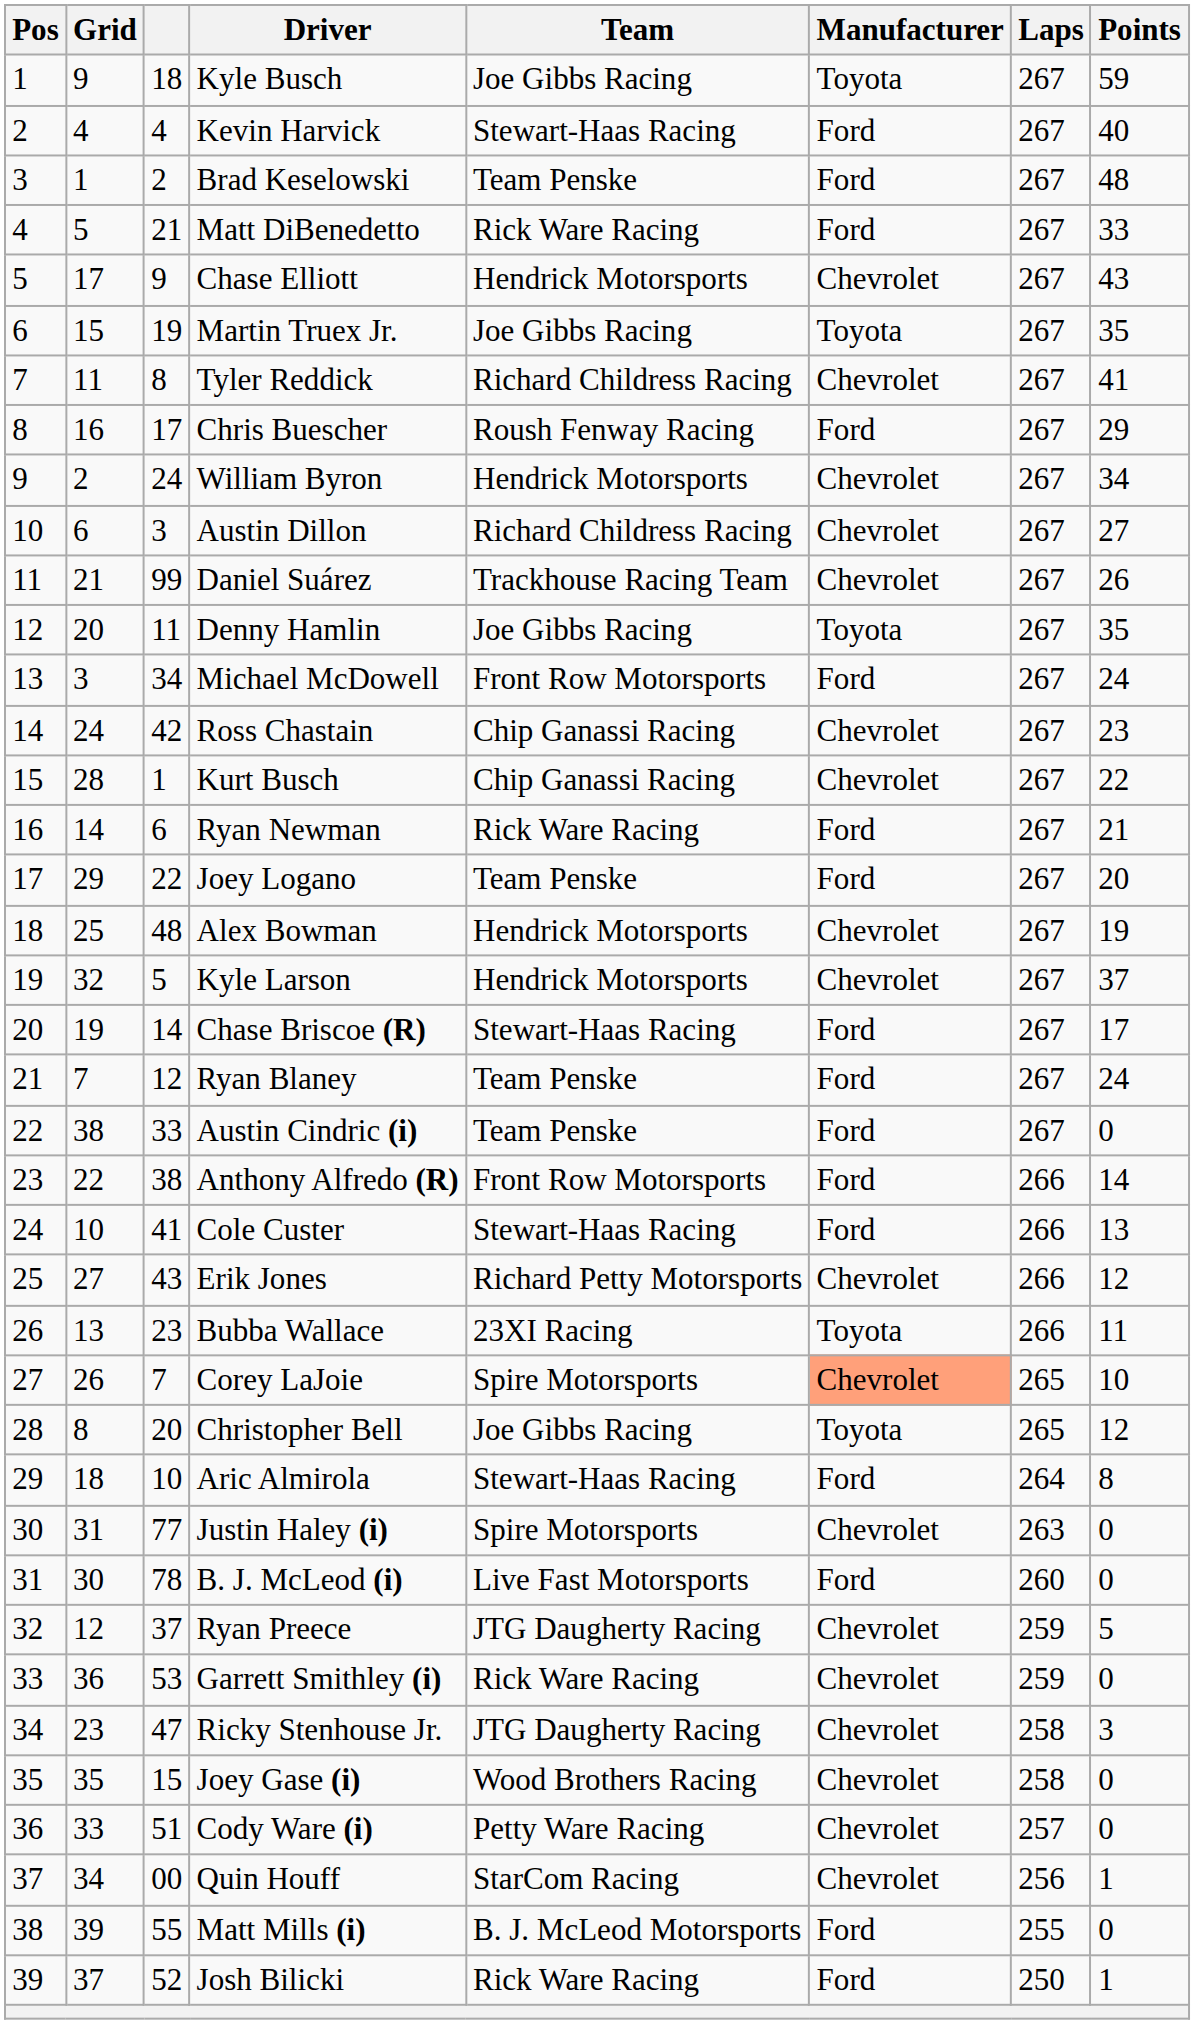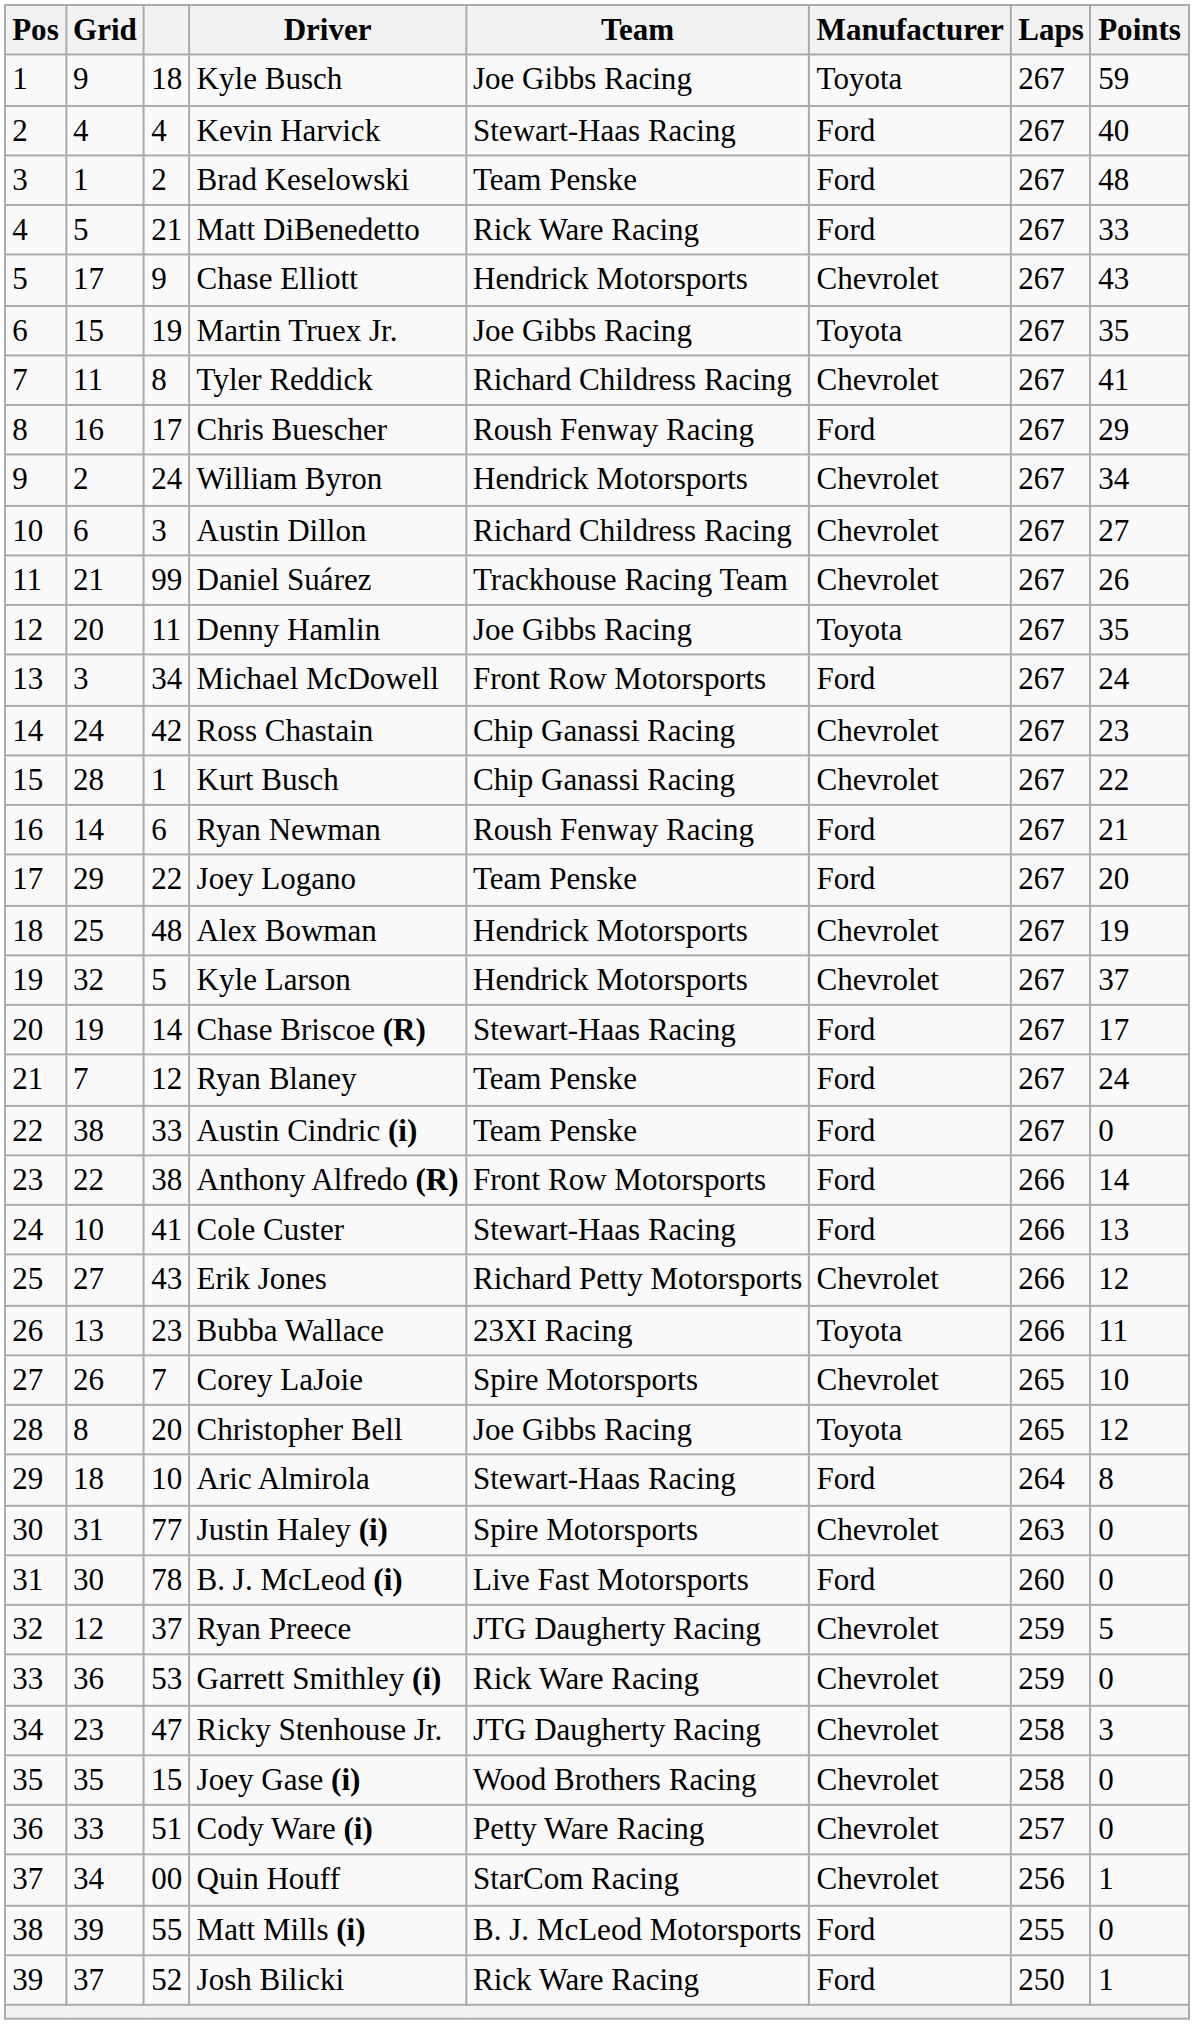 <table class="wikitable" style="font-size:98%">
 <tr>
 <th>Pos</th>
 <th>Grid</th>
 <th></th>
 <th>Driver</th>
 <th>Team</th>
 <th>Manufacturer</th>
 <th>Laps</th>
 <th>Points</th>
 </tr>
 <tr>
 <td>1</td>
 <td>9</td>
 <td>18</td>
 <td>Kyle Busch</td>
 <td>Joe Gibbs Racing</td>
 <td>Toyota</td>
 <td>267</td>
 <td>59</td>
 </tr>
 <tr>
 <td>2</td>
 <td>4</td>
 <td>4</td>
 <td>Kevin Harvick</td>
 <td>Stewart-Haas Racing</td>
 <td>Ford</td>
 <td>267</td>
 <td>40</td>
 </tr>
 <tr>
 <td>3</td>
 <td>1</td>
 <td>2</td>
 <td>Brad Keselowski</td>
 <td>Team Penske</td>
 <td>Ford</td>
 <td>267</td>
 <td>48</td>
 </tr>
 <tr>
 <td>4</td>
 <td>5</td>
 <td>21</td>
 <td>Matt DiBenedetto</td>
 <td>Rick Ware Racing</td>
 <td>Ford</td>
 <td>267</td>
 <td>33</td>
 </tr>
 <tr>
 <td>5</td>
 <td>17</td>
 <td>9</td>
 <td>Chase Elliott</td>
 <td>Hendrick Motorsports</td>
 <td>Chevrolet</td>
 <td>267</td>
 <td>43</td>
 </tr>
 <tr>
 <td>6</td>
 <td>15</td>
 <td>19</td>
 <td>Martin Truex Jr.</td>
 <td>Joe Gibbs Racing</td>
 <td>Toyota</td>
 <td>267</td>
 <td>35</td>
 </tr>
 <tr>
 <td>7</td>
 <td>11</td>
 <td>8</td>
 <td>Tyler Reddick</td>
 <td>Richard Childress Racing</td>
 <td>Chevrolet</td>
 <td>267</td>
 <td>41</td>
 </tr>
 <tr>
 <td>8</td>
 <td>16</td>
 <td>17</td>
 <td>Chris Buescher</td>
 <td>Roush Fenway Racing</td>
 <td>Ford</td>
 <td>267</td>
 <td>29</td>
 </tr>
 <tr>
 <td>9</td>
 <td>2</td>
 <td>24</td>
 <td>William Byron</td>
 <td>Hendrick Motorsports</td>
 <td>Chevrolet</td>
 <td>267</td>
 <td>34</td>
 </tr>
 <tr>
 <td>10</td>
 <td>6</td>
 <td>3</td>
 <td>Austin Dillon</td>
 <td>Richard Childress Racing</td>
 <td>Chevrolet</td>
 <td>267</td>
 <td>27</td>
 </tr>
 <tr>
 <td>11</td>
 <td>21</td>
 <td>99</td>
 <td>Daniel Suárez</td>
 <td>Trackhouse Racing Team</td>
 <td>Chevrolet</td>
 <td>267</td>
 <td>26</td>
 </tr>
 <tr>
 <td>12</td>
 <td>20</td>
 <td>11</td>
 <td>Denny Hamlin</td>
 <td>Joe Gibbs Racing</td>
 <td>Toyota</td>
 <td>267</td>
 <td>35</td>
 </tr>
 <tr>
 <td>13</td>
 <td>3</td>
 <td>34</td>
 <td>Michael McDowell</td>
 <td>Front Row Motorsports</td>
 <td>Ford</td>
 <td>267</td>
 <td>24</td>
 </tr>
 <tr>
 <td>14</td>
 <td>24</td>
 <td>42</td>
 <td>Ross Chastain</td>
 <td>Chip Ganassi Racing</td>
 <td>Chevrolet</td>
 <td>267</td>
 <td>23</td>
 </tr>
 <tr>
 <td>15</td>
 <td>28</td>
 <td>1</td>
 <td>Kurt Busch</td>
 <td>Chip Ganassi Racing</td>
 <td>Chevrolet</td>
 <td>267</td>
 <td>22</td>
 </tr>
 <tr>
 <td>16</td>
 <td>14</td>
 <td>6</td>
 <td>Ryan Newman</td>
-<td>Rick Ware Racing</td>
+<td>Roush Fenway Racing</td>
 <td>Ford</td>
 <td>267</td>
 <td>21</td>
 </tr>
 <tr>
 <td>17</td>
 <td>29</td>
 <td>22</td>
 <td>Joey Logano</td>
 <td>Team Penske</td>
 <td>Ford</td>
 <td>267</td>
 <td>20</td>
 </tr>
 <tr>
 <td>18</td>
 <td>25</td>
 <td>48</td>
 <td>Alex Bowman</td>
 <td>Hendrick Motorsports</td>
 <td>Chevrolet</td>
 <td>267</td>
 <td>19</td>
 </tr>
 <tr>
 <td>19</td>
 <td>32</td>
 <td>5</td>
 <td>Kyle Larson</td>
 <td>Hendrick Motorsports</td>
 <td>Chevrolet</td>
 <td>267</td>
 <td>37</td>
 </tr>
 <tr>
 <td>20</td>
 <td>19</td>
 <td>14</td>
 <td>Chase Briscoe <strong>(R)</strong></td>
 <td>Stewart-Haas Racing</td>
 <td>Ford</td>
 <td>267</td>
 <td>17</td>
 </tr>
 <tr>
 <td>21</td>
 <td>7</td>
 <td>12</td>
 <td>Ryan Blaney</td>
 <td>Team Penske</td>
 <td>Ford</td>
 <td>267</td>
 <td>24</td>
 </tr>
 <tr>
 <td>22</td>
 <td>38</td>
 <td>33</td>
 <td>Austin Cindric <strong>(i)</strong></td>
 <td>Team Penske</td>
 <td>Ford</td>
 <td>267</td>
 <td>0</td>
 </tr>
 <tr>
 <td>23</td>
 <td>22</td>
 <td>38</td>
 <td>Anthony Alfredo <strong>(R)</strong></td>
 <td>Front Row Motorsports</td>
 <td>Ford</td>
 <td>266</td>
 <td>14</td>
 </tr>
 <tr>
 <td>24</td>
 <td>10</td>
 <td>41</td>
 <td>Cole Custer</td>
 <td>Stewart-Haas Racing</td>
 <td>Ford</td>
 <td>266</td>
 <td>13</td>
 </tr>
 <tr>
 <td>25</td>
 <td>27</td>
 <td>43</td>
 <td>Erik Jones</td>
 <td>Richard Petty Motorsports</td>
 <td>Chevrolet</td>
 <td>266</td>
 <td>12</td>
 </tr>
 <tr>
 <td>26</td>
 <td>13</td>
 <td>23</td>
 <td>Bubba Wallace</td>
 <td>23XI Racing</td>
 <td>Toyota</td>
 <td>266</td>
 <td>11</td>
 </tr>
 <tr>
 <td>27</td>
 <td>26</td>
 <td>7</td>
 <td>Corey LaJoie</td>
 <td>Spire Motorsports</td>
-<td style="background: lightsalmon;">Chevrolet</td>
+<td>Chevrolet</td>
 <td>265</td>
 <td>10</td>
 </tr>
 <tr>
 <td>28</td>
 <td>8</td>
 <td>20</td>
 <td>Christopher Bell</td>
 <td>Joe Gibbs Racing</td>
 <td>Toyota</td>
 <td>265</td>
 <td>12</td>
 </tr>
 <tr>
 <td>29</td>
 <td>18</td>
 <td>10</td>
 <td>Aric Almirola</td>
 <td>Stewart-Haas Racing</td>
 <td>Ford</td>
 <td>264</td>
 <td>8</td>
 </tr>
 <tr>
 <td>30</td>
 <td>31</td>
 <td>77</td>
 <td>Justin Haley <strong>(i)</strong></td>
 <td>Spire Motorsports</td>
 <td>Chevrolet</td>
 <td>263</td>
 <td>0</td>
 </tr>
 <tr>
 <td>31</td>
 <td>30</td>
 <td>78</td>
 <td>B. J. McLeod <strong>(i)</strong></td>
 <td>Live Fast Motorsports</td>
 <td>Ford</td>
 <td>260</td>
 <td>0</td>
 </tr>
 <tr>
 <td>32</td>
 <td>12</td>
 <td>37</td>
 <td>Ryan Preece</td>
 <td>JTG Daugherty Racing</td>
 <td>Chevrolet</td>
 <td>259</td>
 <td>5</td>
 </tr>
 <tr>
 <td>33</td>
 <td>36</td>
 <td>53</td>
 <td>Garrett Smithley <strong>(i)</strong></td>
 <td>Rick Ware Racing</td>
 <td>Chevrolet</td>
 <td>259</td>
 <td>0</td>
 </tr>
 <tr>
 <td>34</td>
 <td>23</td>
 <td>47</td>
 <td>Ricky Stenhouse Jr.</td>
 <td>JTG Daugherty Racing</td>
 <td>Chevrolet</td>
 <td>258</td>
 <td>3</td>
 </tr>
 <tr>
 <td>35</td>
 <td>35</td>
 <td>15</td>
 <td>Joey Gase <strong>(i)</strong></td>
 <td>Wood Brothers Racing</td>
 <td>Chevrolet</td>
 <td>258</td>
 <td>0</td>
 </tr>
 <tr>
 <td>36</td>
 <td>33</td>
 <td>51</td>
 <td>Cody Ware <strong>(i)</strong></td>
 <td>Petty Ware Racing</td>
 <td>Chevrolet</td>
 <td>257</td>
 <td>0</td>
 </tr>
 <tr>
 <td>37</td>
 <td>34</td>
 <td>00</td>
 <td>Quin Houff</td>
 <td>StarCom Racing</td>
 <td>Chevrolet</td>
 <td>256</td>
 <td>1</td>
 </tr>
 <tr>
 <td>38</td>
 <td>39</td>
 <td>55</td>
 <td>Matt Mills <strong>(i)</strong></td>
 <td>B. J. McLeod Motorsports</td>
 <td>Ford</td>
 <td>255</td>
 <td>0</td>
 </tr>
 <tr>
 <td>39</td>
 <td>37</td>
 <td>52</td>
 <td>Josh Bilicki</td>
 <td>Rick Ware Racing</td>
 <td>Ford</td>
 <td>250</td>
 <td>1</td>
 </tr>
 <tr>
 <th colspan="8"></th>
 </tr>
 </table>
